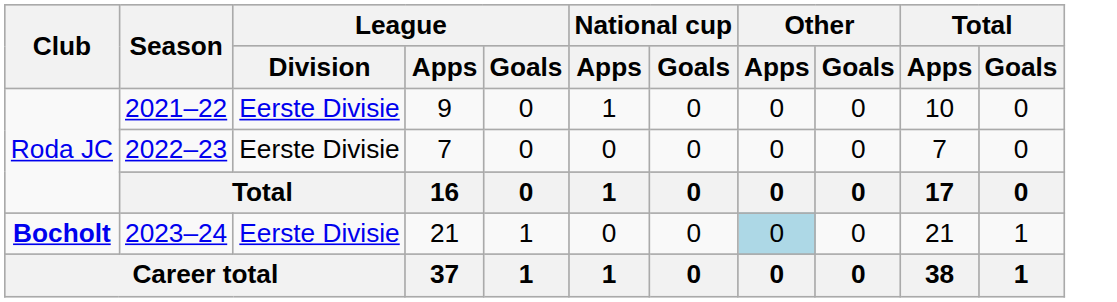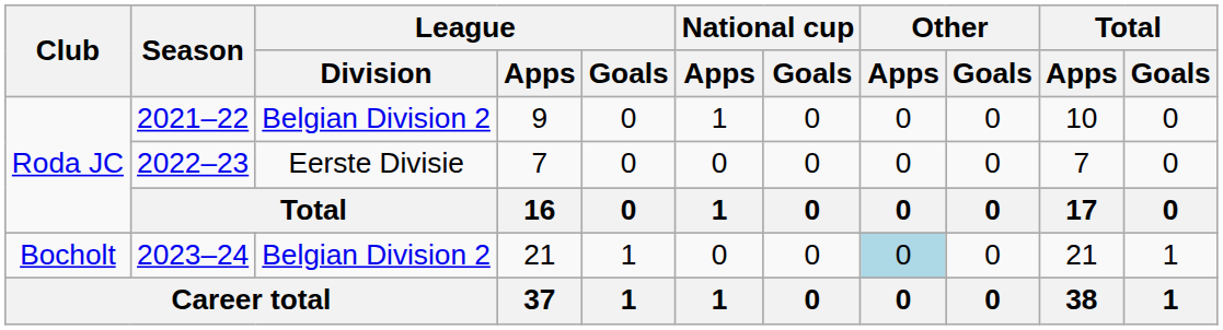 <table class="wikitable" style="text-align:center">
 <tr>
 <th rowspan="2">Club</th>
 <th rowspan="2">Season</th>
 <th colspan="3">League</th>
 <th colspan="2">National cup</th>
 <th colspan="2">Other</th>
 <th colspan="2">Total</th>
 </tr>
 <tr>
 <th>Division</th>
 <th>Apps</th>
 <th>Goals</th>
 <th>Apps</th>
 <th>Goals</th>
 <th>Apps</th>
 <th>Goals</th>
 <th>Apps</th>
 <th>Goals</th>
 </tr>
 <tr>
 <td rowspan="3"><a href='#'>Roda JC</a></td>
 <td><a href='#'>2021–22</a></td>
-<td><a href='#'>Eerste Divisie</a></td>
+<td><a href='#'>Belgian Division 2</a></td>
 <td>9</td>
 <td>0</td>
 <td>1</td>
 <td>0</td>
 <td>0</td>
 <td>0</td>
 <td>10</td>
 <td>0</td>
 </tr>
 <tr>
 <td><a href='#'>2022–23</a></td>
 <td>Eerste Divisie</td>
 <td>7</td>
 <td>0</td>
 <td>0</td>
 <td>0</td>
 <td>0</td>
 <td>0</td>
 <td>7</td>
 <td>0</td>
 </tr>
 <tr>
 <th colspan="2">Total</th>
 <th>16</th>
 <th>0</th>
 <th>1</th>
 <th>0</th>
 <th>0</th>
 <th>0</th>
 <th>17</th>
 <th>0</th>
 </tr>
 <tr>
-<td rowspan="1"><strong><a href='#'>Bocholt</a></strong></td>
+<td rowspan="1"><a href='#'>Bocholt</a></td>
 <td><a href='#'>2023–24</a></td>
-<td><a href='#'>Eerste Divisie</a></td>
+<td><a href='#'>Belgian Division 2</a></td>
 <td>21</td>
 <td>1</td>
 <td>0</td>
 <td>0</td>
 <td style="background: lightblue;">0</td>
 <td>0</td>
 <td>21</td>
 <td>1</td>
 </tr>
 <tr>
 <th colspan="3">Career total</th>
 <th>37</th>
 <th>1</th>
 <th>1</th>
 <th>0</th>
 <th>0</th>
 <th>0</th>
 <th>38</th>
 <th>1</th>
 </tr>
 </table>
